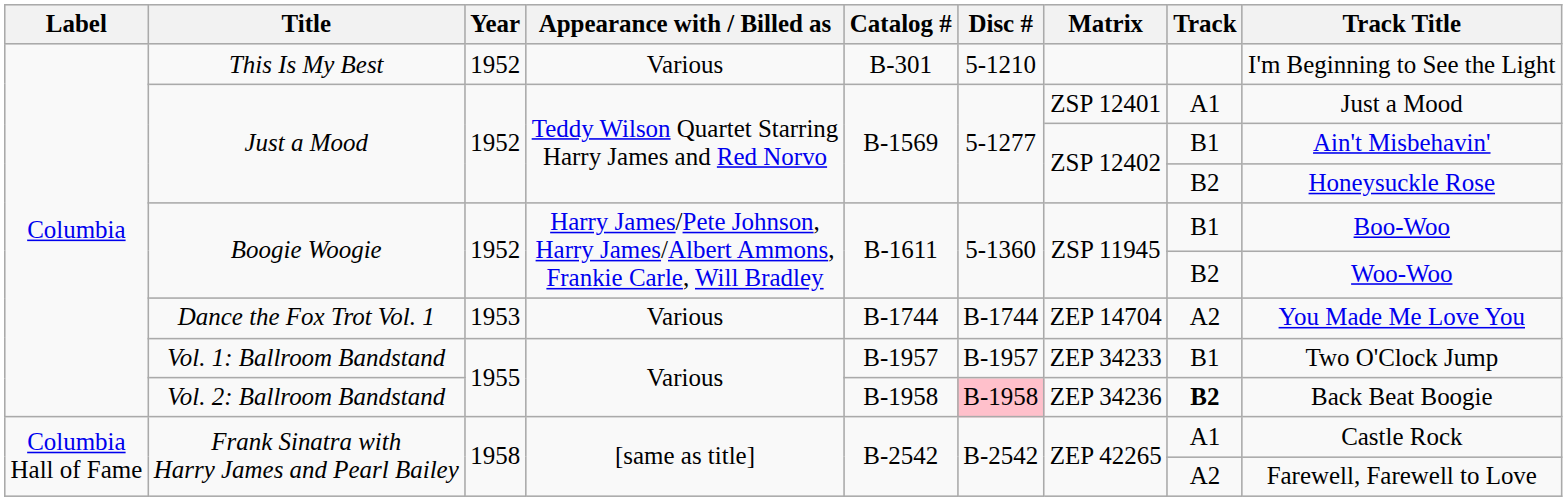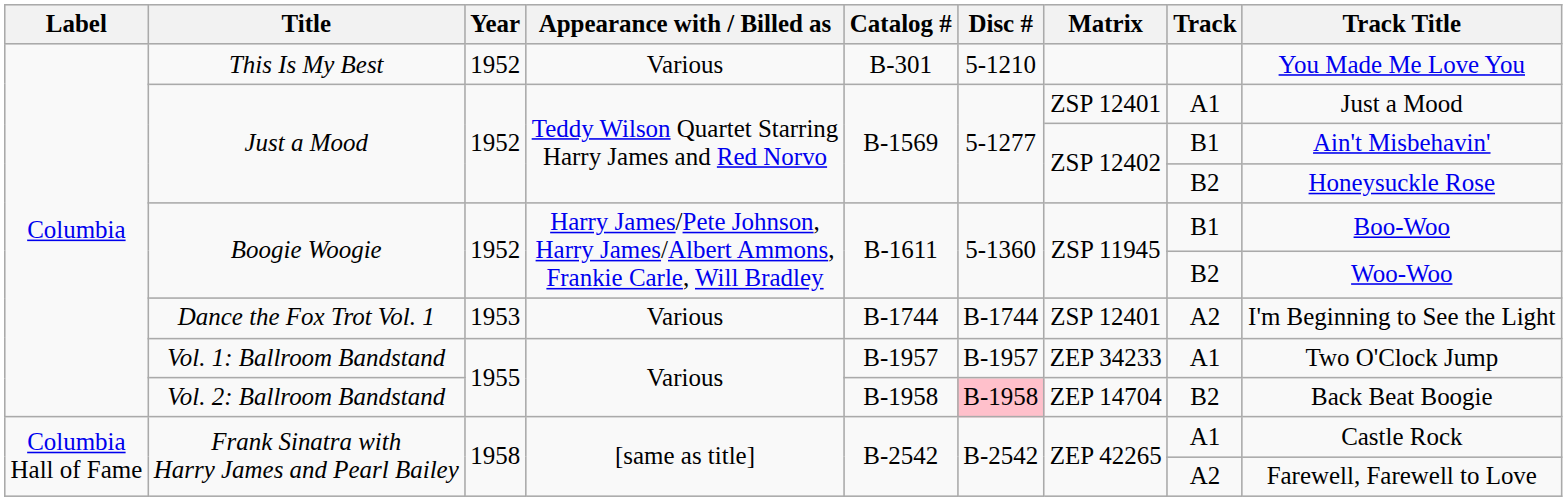 <table class="wikitable sortable" style="text-align:center;">
 <tr>
 <th>Label</th>
 <th>Title</th>
 <th>Year</th>
 <th>Appearance with / Billed as</th>
 <th>Catalog #</th>
 <th>Disc #</th>
 <th>Matrix</th>
 <th>Track</th>
 <th>Track Title</th>
 </tr>
 <tr>
 <td rowspan="9"><a href='#'>Columbia</a></td>
 <td><em>This Is My Best</em></td>
 <td>1952</td>
 <td>Various</td>
 <td>B-301</td>
 <td>5-1210</td>
 <td></td>
 <td></td>
-<td>I'm Beginning to See the Light</td>
+<td><a href='#'>You Made Me Love You</a></td>
 </tr>
 <tr>
 <td rowspan="3"><em>Just a Mood</em></td>
 <td rowspan="3">1952</td>
 <td rowspan="3"><a href='#'>Teddy Wilson</a> Quartet Starring<br>Harry James and <a href='#'>Red Norvo</a></td>
 <td rowspan="3">B-1569</td>
 <td rowspan="3">5-1277</td>
 <td>ZSP 12401</td>
 <td>A1</td>
 <td>Just a Mood</td>
 </tr>
 <tr>
 <td rowspan="2">ZSP 12402</td>
 <td>B1</td>
 <td><a href='#'>Ain't Misbehavin'</a></td>
 </tr>
 <tr>
 <td>B2</td>
 <td><a href='#'>Honeysuckle Rose</a></td>
 </tr>
 <tr>
 <td rowspan="2"><em>Boogie Woogie</em></td>
 <td rowspan="2">1952</td>
 <td rowspan="2"><a href='#'>Harry James</a>/<a href='#'>Pete Johnson</a>,<br><a href='#'>Harry James</a>/<a href='#'>Albert Ammons</a>,<br><a href='#'>Frankie Carle</a>, <a href='#'>Will Bradley</a></td>
 <td rowspan="2">B-1611</td>
 <td rowspan="2">5-1360</td>
 <td rowspan="2">ZSP 11945</td>
 <td>B1</td>
 <td><a href='#'>Boo-Woo</a></td>
 </tr>
 <tr>
 <td>B2</td>
 <td><a href='#'>Woo-Woo</a></td>
 </tr>
 <tr>
 <td><em>Dance the Fox Trot Vol. 1</em></td>
 <td>1953</td>
 <td>Various</td>
 <td>B-1744</td>
 <td>B-1744</td>
-<td>ZEP 14704</td>
+<td>ZSP 12401</td>
 <td>A2</td>
-<td><a href='#'>You Made Me Love You</a></td>
+<td>I'm Beginning to See the Light</td>
 </tr>
 <tr>
 <td><em>Vol. 1: Ballroom Bandstand</em></td>
 <td rowspan="2">1955</td>
 <td rowspan="2">Various</td>
 <td>B-1957</td>
 <td>B-1957</td>
 <td>ZEP 34233</td>
-<td>B1</td>
+<td>A1</td>
 <td>Two O'Clock Jump</td>
 </tr>
 <tr>
 <td><em>Vol. 2: Ballroom Bandstand</em></td>
 <td>B-1958</td>
 <td style="background: pink;">B-1958</td>
-<td>ZEP 34236</td>
-<td><strong>B2</strong></td>
+<td>ZEP 14704</td>
+<td>B2</td>
 <td>Back Beat Boogie</td>
 </tr>
 <tr>
 <td rowspan="2"><a href='#'>Columbia</a><br>Hall of Fame</td>
 <td rowspan="2"><em>Frank Sinatra with<br>Harry James and Pearl Bailey</em></td>
 <td rowspan="2">1958</td>
 <td rowspan="2">[same as title]</td>
 <td rowspan="2">B-2542</td>
 <td rowspan="2">B-2542</td>
 <td rowspan="2">ZEP 42265</td>
 <td>A1</td>
 <td>Castle Rock</td>
 </tr>
 <tr>
 <td>A2</td>
 <td>Farewell, Farewell to Love</td>
 </tr>
 </table>
